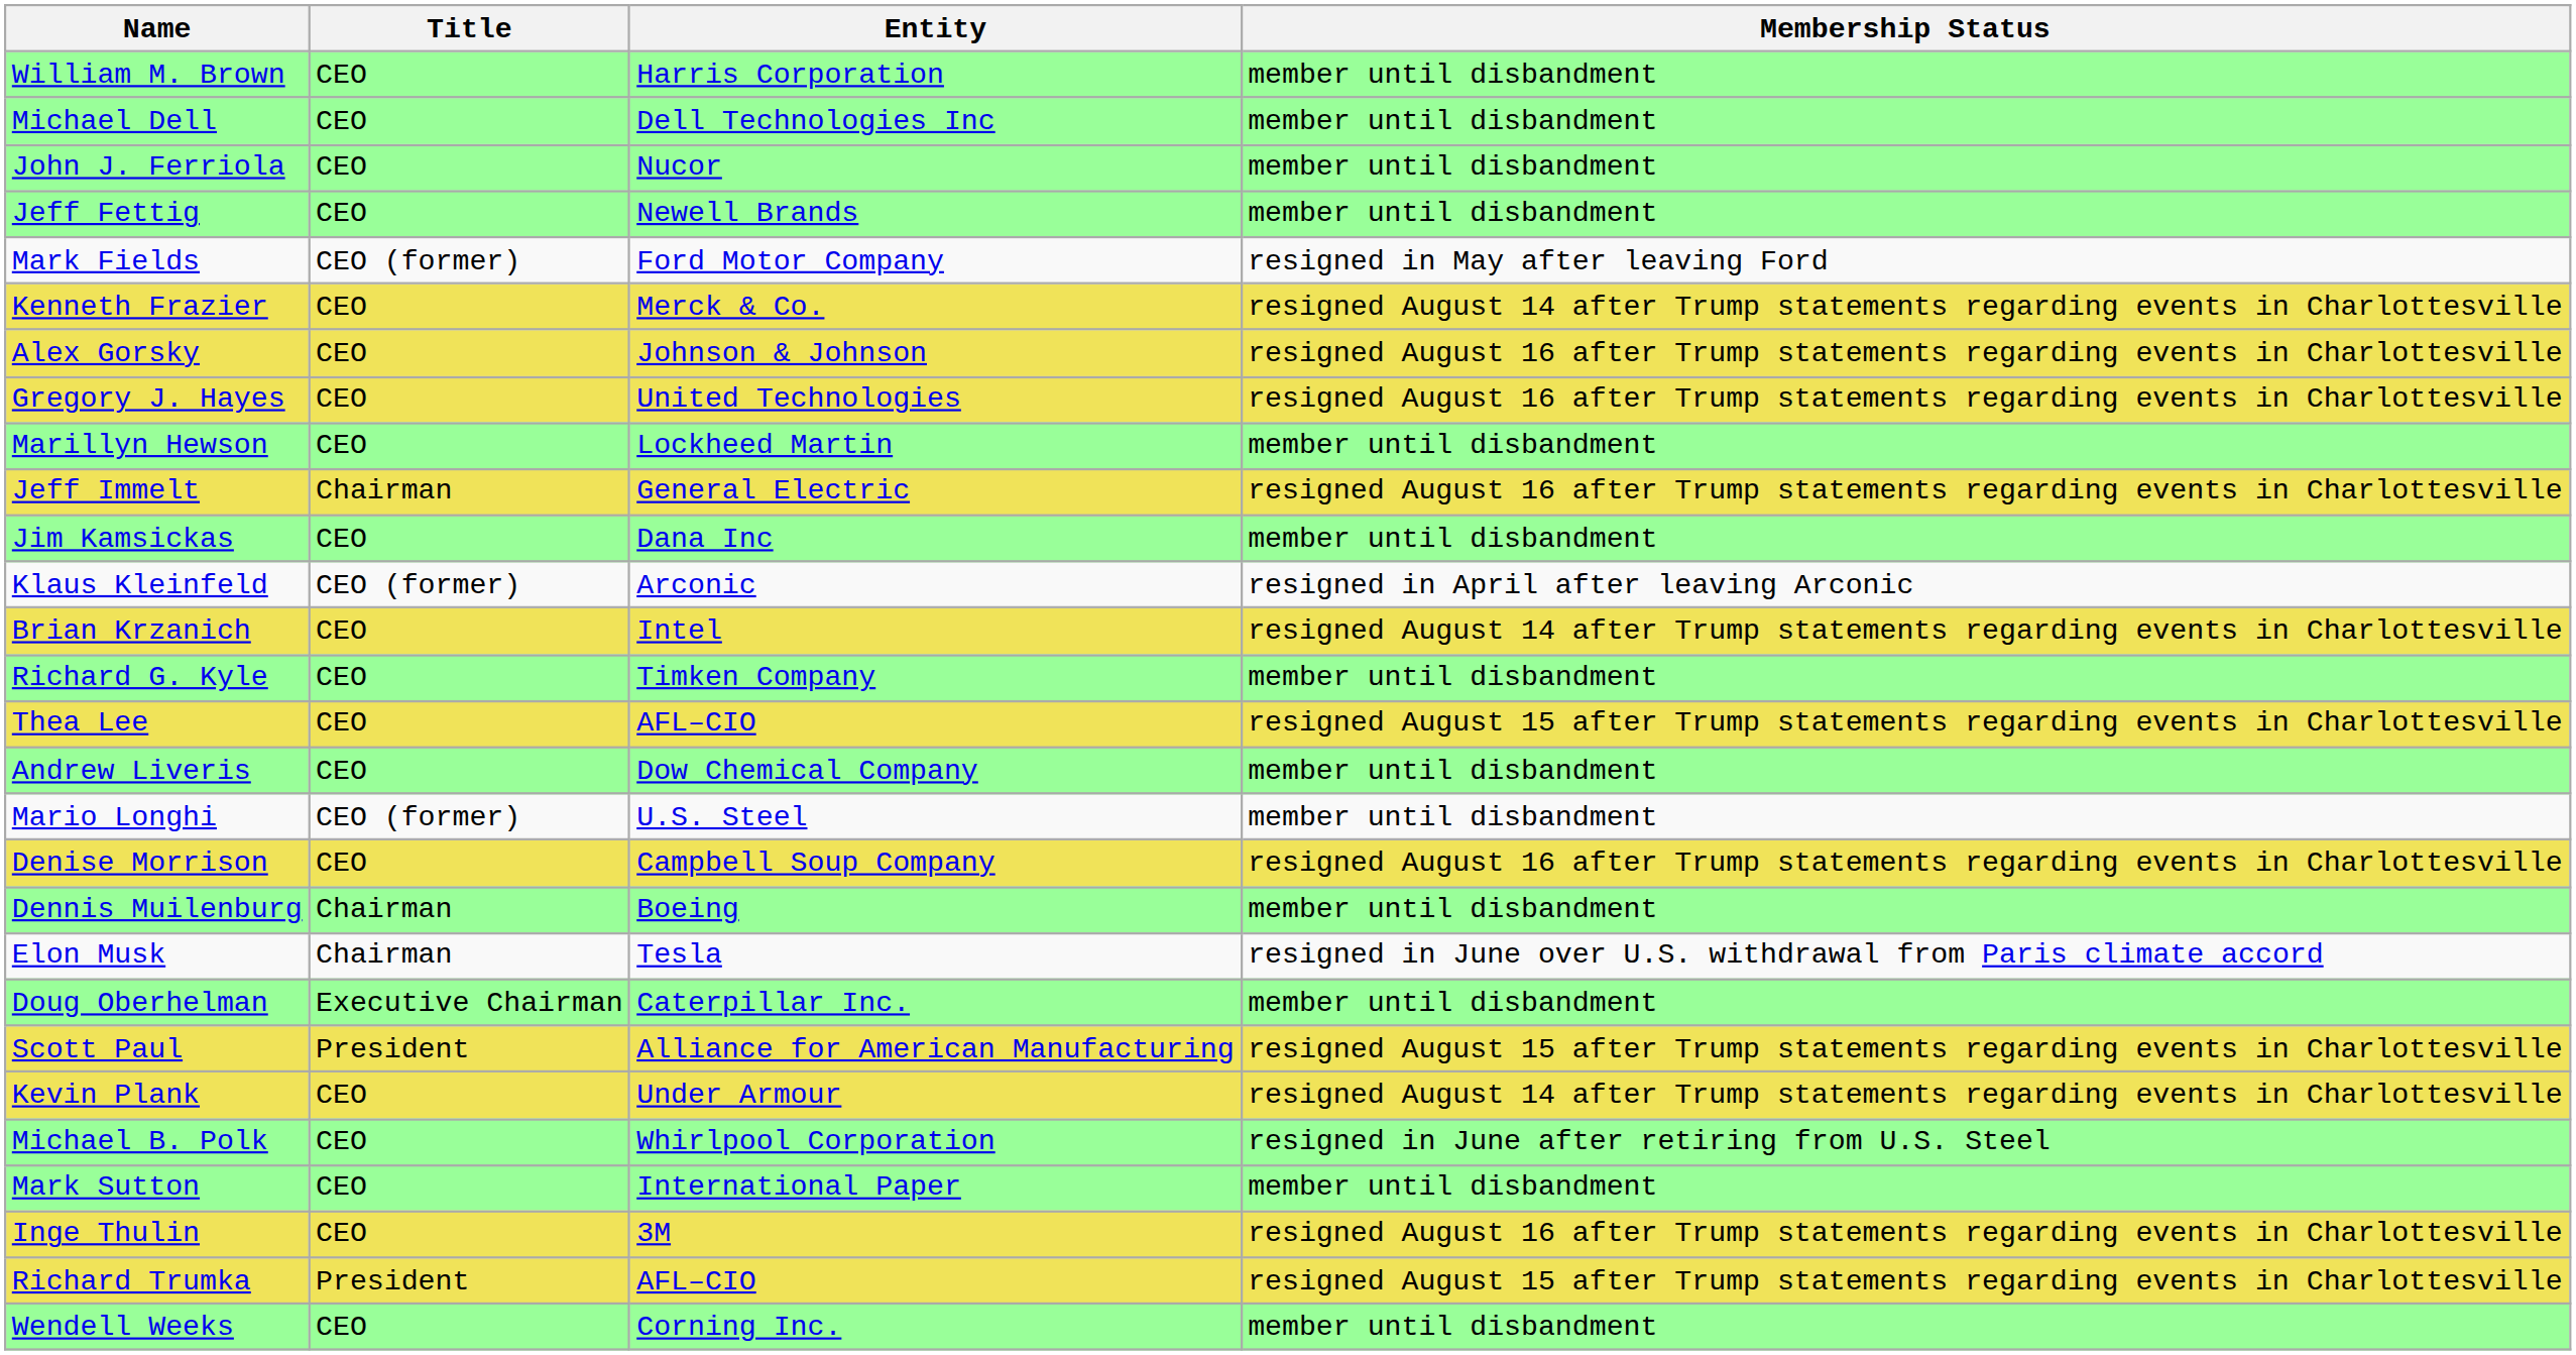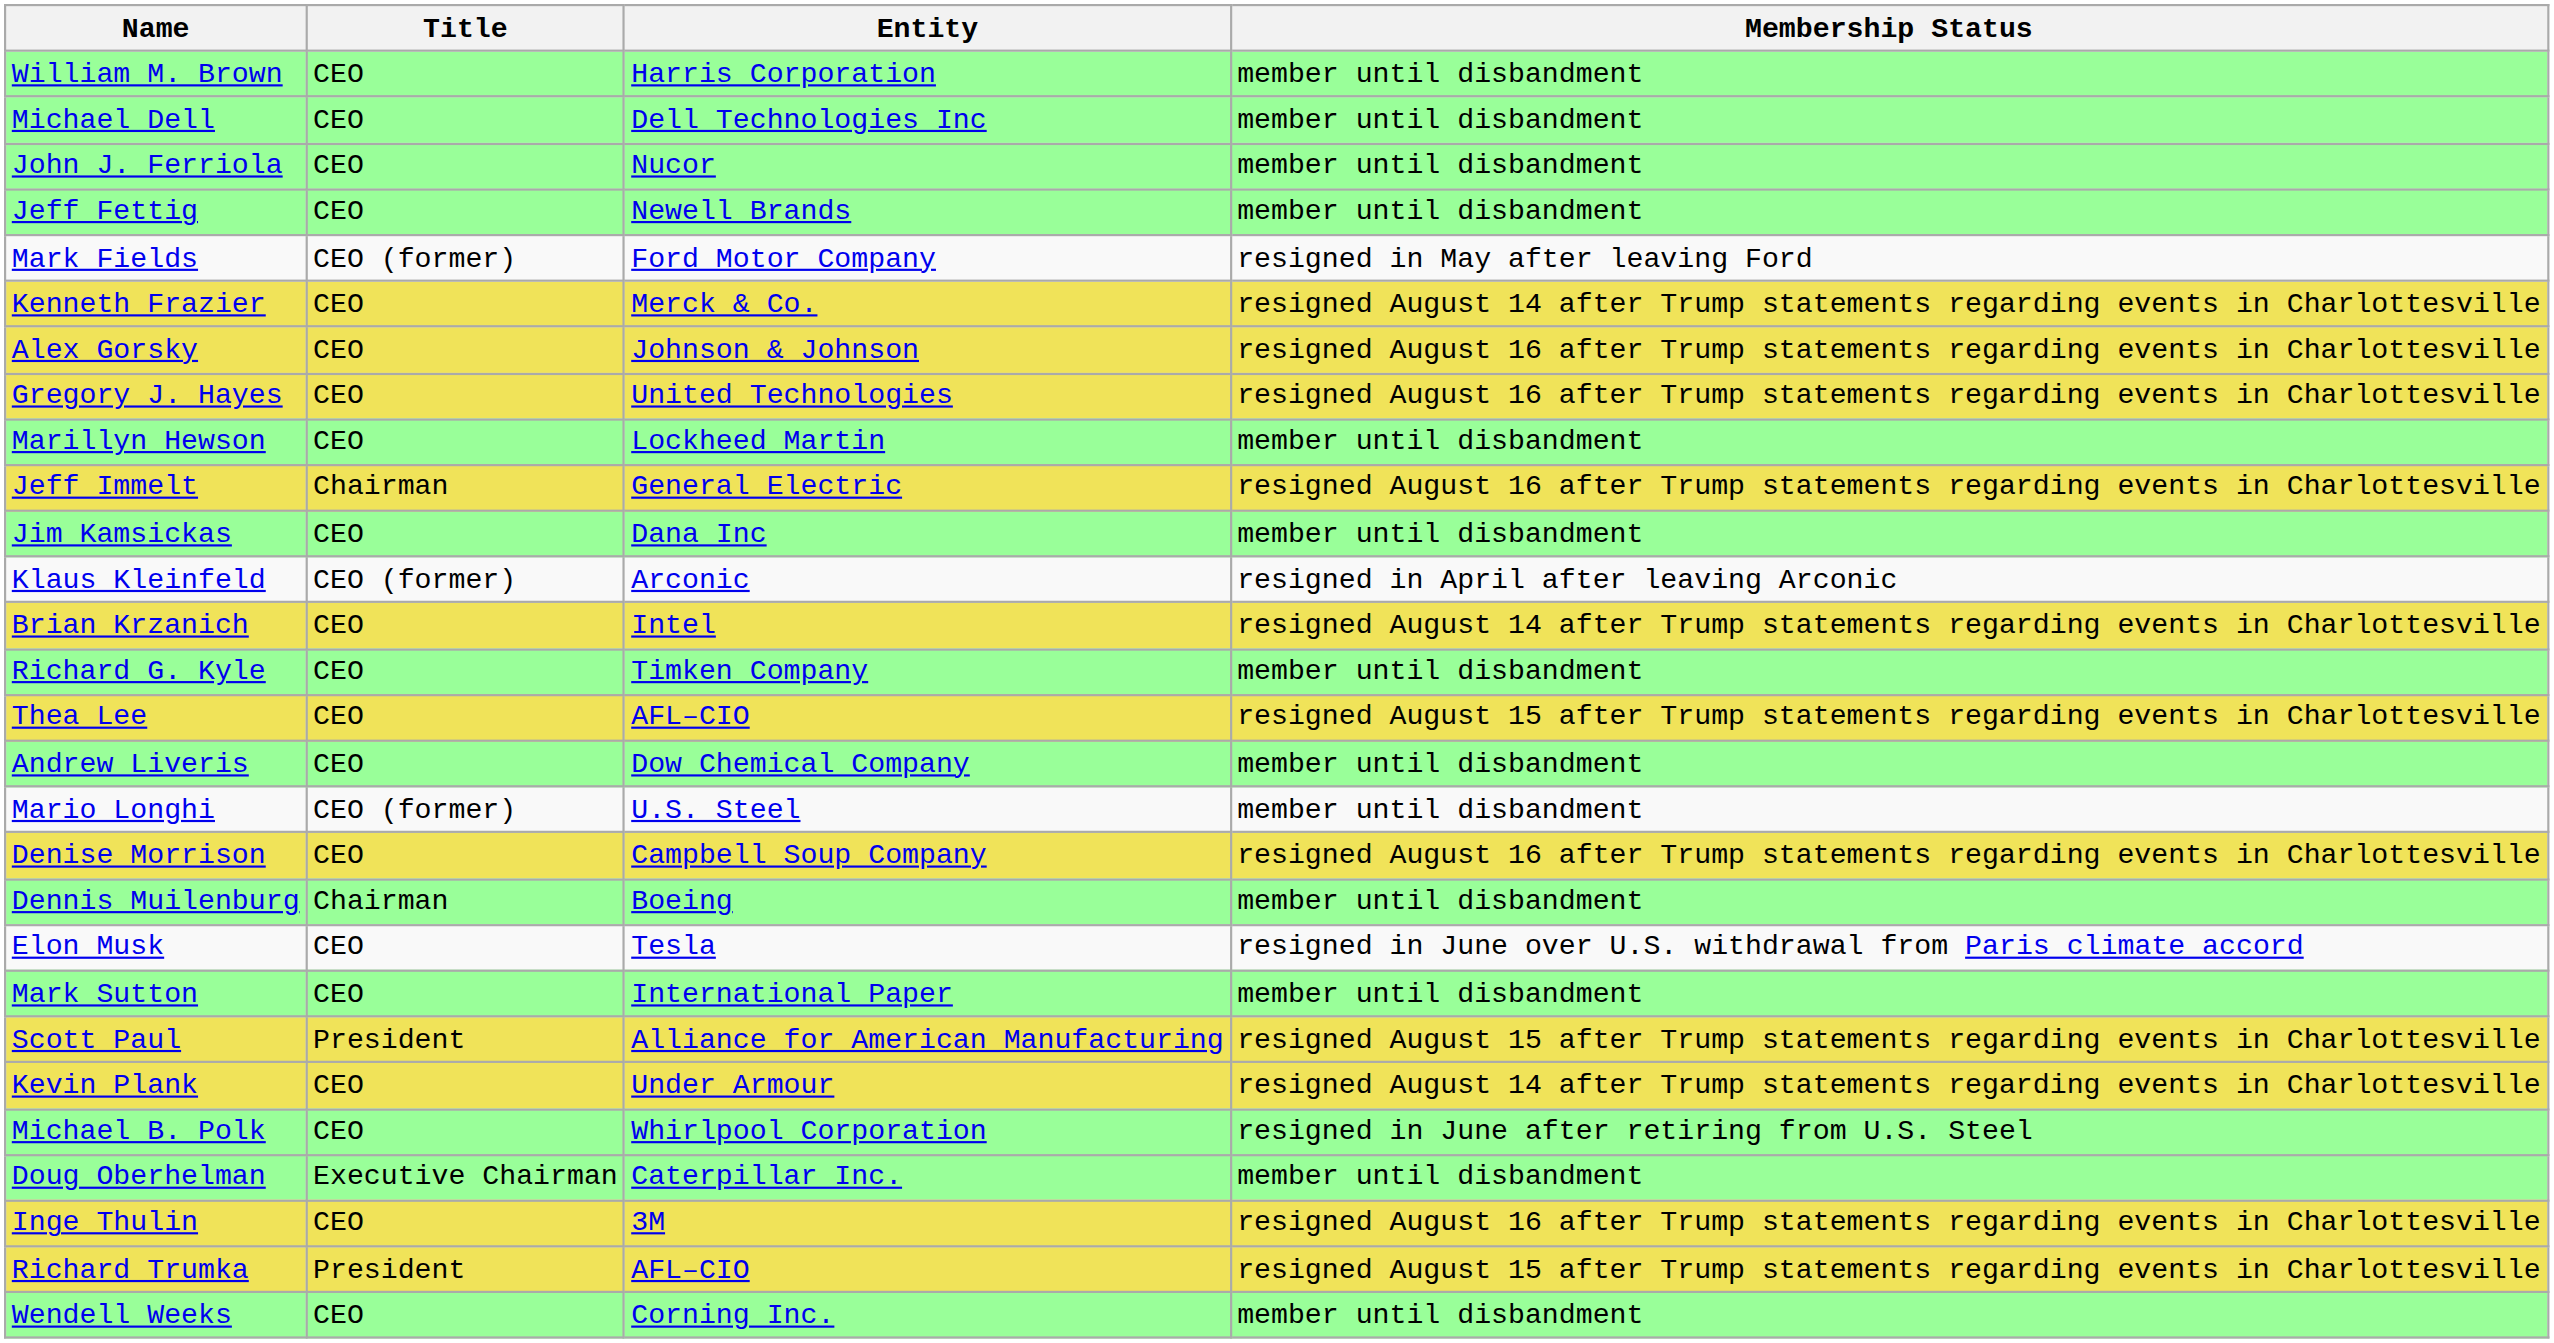 <table class="wikitable sortable collapsible" border="1" "mw-datatable">
 <tr>
 <th>Name</th>
 <th>Title</th>
 <th>Entity</th>
 <th>Membership Status</th>
 </tr>
 <tr bgcolor="#99ff99">
 <td data-sort-value="Brown"><a href='#'>William M. Brown</a></td>
 <td>CEO</td>
 <td><a href='#'>Harris Corporation</a></td>
 <td data-sort-value="2017-08-17">member until disbandment</td>
 </tr>
 <tr bgcolor="#99ff99">
 <td data-sort-value="Dell"><a href='#'>Michael Dell</a></td>
 <td>CEO</td>
 <td><a href='#'>Dell Technologies Inc</a></td>
 <td data-sort-value="2017-08-17">member until disbandment</td>
 </tr>
 <tr bgcolor="#99ff99">
 <td data-sort-value="Ferriola"><a href='#'>John J. Ferriola</a></td>
 <td>CEO</td>
 <td><a href='#'>Nucor</a></td>
 <td data-sort-value="2017-08-17">member until disbandment</td>
 </tr>
 <tr bgcolor="#99ff99">
 <td data-sort-value="Fettig"><a href='#'>Jeff Fettig</a></td>
 <td>CEO</td>
 <td><a href='#'>Newell Brands</a></td>
 <td data-sort-value="2017-08-17">member until disbandment</td>
 </tr>
 <tr>
 <td data-sort-value="Fields"><a href='#'>Mark Fields</a></td>
 <td>CEO (former)</td>
 <td><a href='#'>Ford Motor Company</a></td>
 <td data-sort-value="2017-05">resigned in May after leaving Ford</td>
 </tr>
 <tr bgcolor="#f0e359">
 <td data-sort-value="Frazier"><a href='#'>Kenneth Frazier</a></td>
 <td>CEO</td>
 <td><a href='#'>Merck & Co.</a></td>
 <td data-sort-value="2017-08-14">resigned August 14 after Trump statements regarding events in Charlottesville</td>
 </tr>
 <tr bgcolor="#f0e359">
 <td data-sort-value="Gorsky"><a href='#'>Alex Gorsky</a></td>
 <td>CEO</td>
 <td><a href='#'>Johnson & Johnson</a></td>
 <td data-sort-value="2017-08-16">resigned August 16 after Trump statements regarding events in Charlottesville</td>
 </tr>
 <tr bgcolor="#f0e359">
 <td data-sort-value="Hayes"><a href='#'>Gregory J. Hayes</a></td>
 <td>CEO</td>
 <td><a href='#'>United Technologies</a></td>
 <td data-sort-value="2017-08-16">resigned August 16 after Trump statements regarding events in Charlottesville</td>
 </tr>
 <tr bgcolor="#99ff99">
 <td data-sort-value="Hewson"><a href='#'>Marillyn Hewson</a></td>
 <td>CEO</td>
 <td><a href='#'>Lockheed Martin</a></td>
 <td data-sort-value="2017-08-17">member until disbandment</td>
 </tr>
 <tr bgcolor="#f0e359">
 <td data-sort-value="Immelt"><a href='#'>Jeff Immelt</a></td>
 <td>Chairman</td>
 <td><a href='#'>General Electric</a></td>
 <td data-sort-value="2017-08-16">resigned August 16 after Trump statements regarding events in Charlottesville</td>
 </tr>
 <tr bgcolor="#99ff99">
 <td data-sort-value="Kamsickas"><a href='#'>Jim Kamsickas</a></td>
 <td>CEO</td>
 <td><a href='#'>Dana Inc</a></td>
 <td data-sort-value="2017-08-17">member until disbandment</td>
 </tr>
 <tr>
 <td data-sort-value="Kleinfeld"><a href='#'>Klaus Kleinfeld</a></td>
 <td>CEO (former)</td>
 <td><a href='#'>Arconic</a></td>
 <td data-sort-value="2017-04">resigned in April after leaving Arconic</td>
 </tr>
 <tr bgcolor="#f0e359">
 <td data-sort-value="Krzanich"><a href='#'>Brian Krzanich</a></td>
 <td>CEO</td>
 <td><a href='#'>Intel</a></td>
 <td data-sort-value="2017-08-14">resigned August 14 after Trump statements regarding events in Charlottesville</td>
 </tr>
 <tr bgcolor="#99ff99">
 <td data-sort-value="Kyle"><a href='#'>Richard G. Kyle</a></td>
 <td>CEO</td>
 <td><a href='#'>Timken Company</a></td>
 <td data-sort-value="2017-08-17">member until disbandment</td>
 </tr>
 <tr bgcolor="#f0e359">
 <td data-sort-value="Lee"><a href='#'>Thea Lee</a></td>
 <td>CEO</td>
 <td><a href='#'>AFL–CIO</a></td>
 <td data-sort-value="2017-08-15">resigned August 15 after Trump statements regarding events in Charlottesville</td>
 </tr>
 <tr bgcolor="#99ff99">
 <td data-sort-value="Liveris"><a href='#'>Andrew Liveris</a></td>
 <td>CEO</td>
 <td><a href='#'>Dow Chemical Company</a></td>
 <td data-sort-value="2017-08-17">member until disbandment</td>
 </tr>
 <tr>
 <td data-sort-value="Longhi"><a href='#'>Mario Longhi</a></td>
 <td>CEO (former)</td>
 <td><a href='#'>U.S. Steel</a></td>
 <td data-sort-value="2017-08-17">member until disbandment</td>
 </tr>
 <tr bgcolor="#f0e359">
 <td data-sort-value="Morrison"><a href='#'>Denise Morrison</a></td>
 <td>CEO</td>
 <td><a href='#'>Campbell Soup Company</a></td>
 <td data-sort-value="2017-08-16">resigned August 16 after Trump statements regarding events in Charlottesville</td>
 </tr>
 <tr bgcolor="#99ff99">
 <td data-sort-value="Muilenburg"><a href='#'>Dennis Muilenburg</a></td>
 <td>Chairman</td>
 <td><a href='#'>Boeing</a></td>
 <td data-sort-value="2017-08-17">member until disbandment</td>
 </tr>
 <tr>
 <td data-sort-value="Musk"><a href='#'>Elon Musk</a></td>
-<td>Chairman</td>
+<td>CEO</td>
 <td><a href='#'>Tesla</a></td>
 <td data-sort-value="2017-06-01">resigned in June over U.S. withdrawal from <a href='#'>Paris climate accord</a></td>
 </tr>
 <tr bgcolor="#99ff99">
-<td data-sort-value="Oberhelman"><a href='#'>Doug Oberhelman</a></td>
-<td>Executive Chairman</td>
-<td><a href='#'>Caterpillar Inc.</a></td>
+<td data-sort-value="Sutton"><a href='#'>Mark Sutton</a></td>
+<td>CEO</td>
+<td><a href='#'>International Paper</a></td>
 <td data-sort-value="2017-08-17">member until disbandment</td>
 </tr>
 <tr bgcolor="#f0e359">
 <td data-sort-value="Paul"><a href='#'>Scott Paul</a></td>
 <td>President</td>
 <td><a href='#'>Alliance for American Manufacturing</a></td>
 <td data-sort-value="2017-08-15">resigned August 15 after Trump statements regarding events in Charlottesville</td>
 </tr>
 <tr bgcolor="#f0e359">
 <td data-sort-value="Plank"><a href='#'>Kevin Plank</a></td>
 <td>CEO</td>
 <td><a href='#'>Under Armour</a></td>
 <td data-sort-value="2017-08-14">resigned August 14 after Trump statements regarding events in Charlottesville</td>
 </tr>
 <tr bgcolor="#99ff99">
 <td data-sort-value="Polk"><a href='#'>Michael B. Polk</a></td>
 <td>CEO</td>
 <td><a href='#'>Whirlpool Corporation</a></td>
 <td data-sort-value="2017-06-12+">resigned in June after retiring from U.S. Steel</td>
 </tr>
 <tr bgcolor="#99ff99">
-<td data-sort-value="Sutton"><a href='#'>Mark Sutton</a></td>
-<td>CEO</td>
-<td><a href='#'>International Paper</a></td>
+<td data-sort-value="Oberhelman"><a href='#'>Doug Oberhelman</a></td>
+<td>Executive Chairman</td>
+<td><a href='#'>Caterpillar Inc.</a></td>
 <td data-sort-value="2017-08-17">member until disbandment</td>
 </tr>
 <tr bgcolor="#f0e359">
 <td data-sort-value="Thulin"><a href='#'>Inge Thulin</a></td>
 <td>CEO</td>
 <td><a href='#'>3M</a></td>
 <td data-sort-value="2017-08-16">resigned August 16 after Trump statements regarding events in Charlottesville</td>
 </tr>
 <tr bgcolor="#f0e359">
 <td data-sort-value="Trumka"><a href='#'>Richard Trumka</a></td>
 <td>President</td>
 <td><a href='#'>AFL–CIO</a></td>
 <td data-sort-value="2017-08-15">resigned August 15 after Trump statements regarding events in Charlottesville</td>
 </tr>
 <tr bgcolor="#99ff99">
 <td data-sort-value="Weeks"><a href='#'>Wendell Weeks</a></td>
 <td>CEO</td>
 <td><a href='#'>Corning Inc.</a></td>
 <td data-sort-value="2017-08-17">member until disbandment</td>
 </tr>
 </table>
